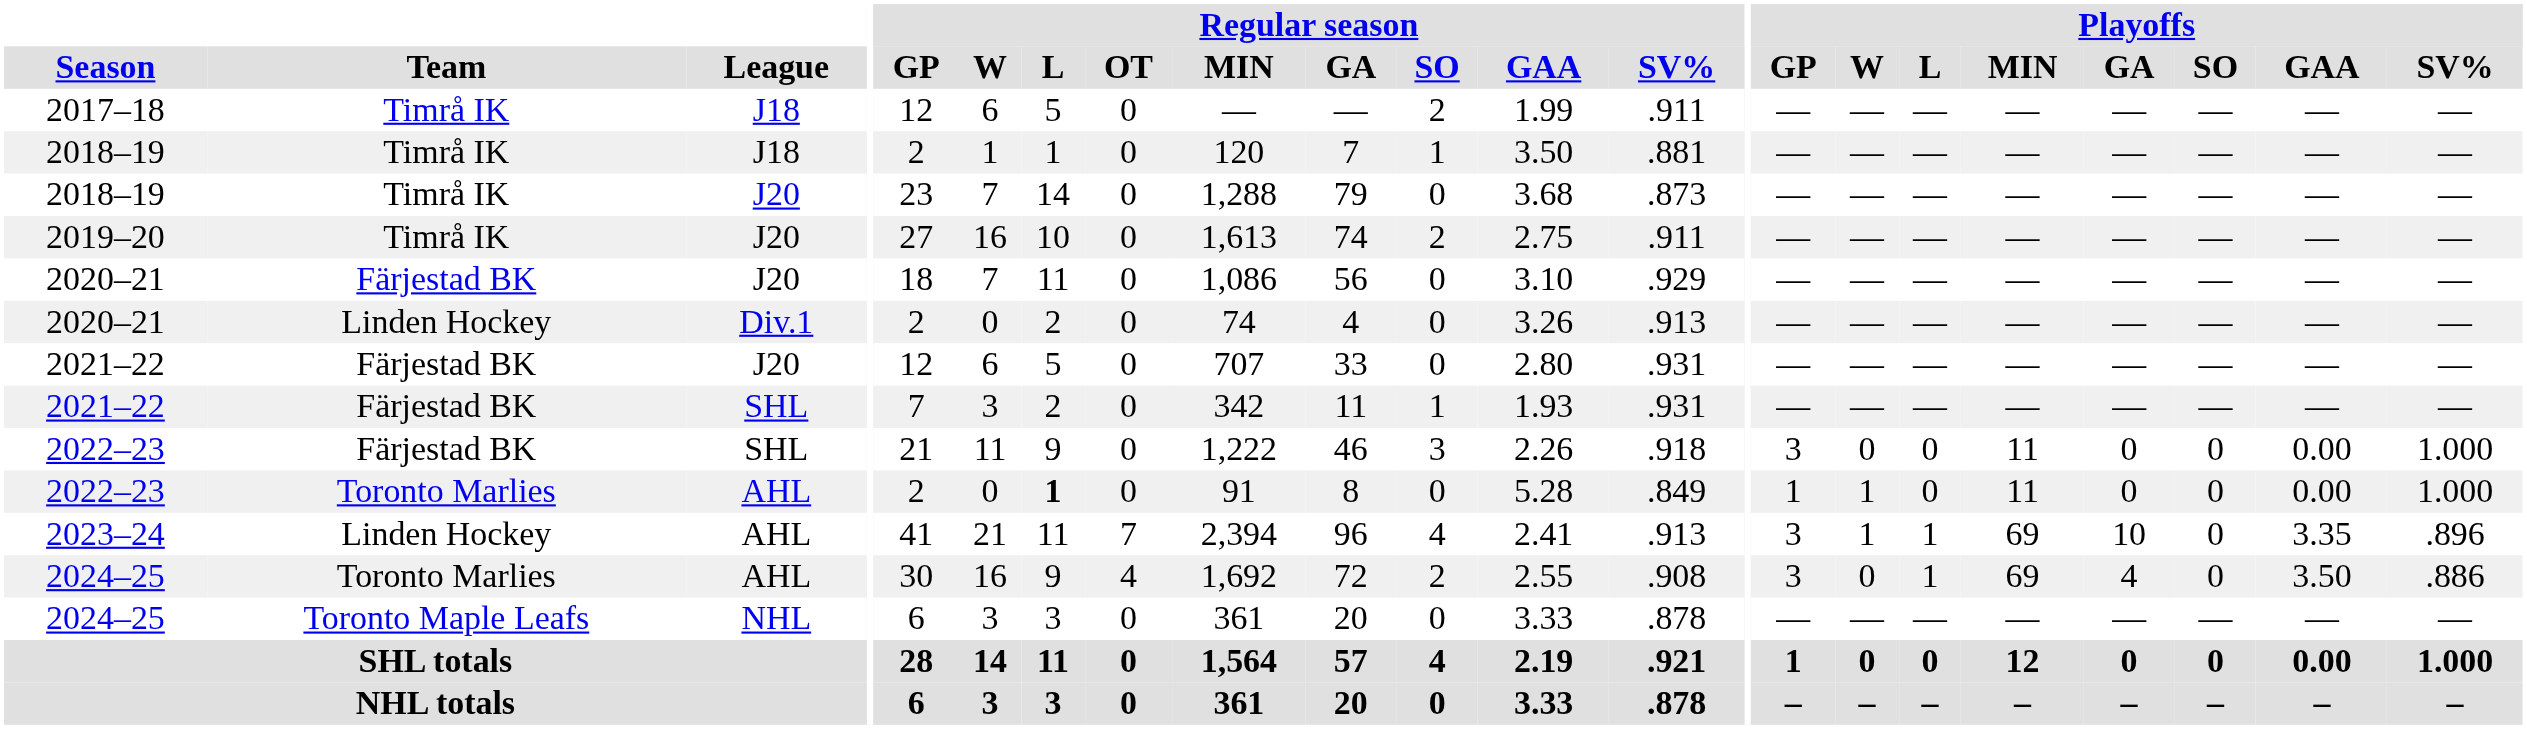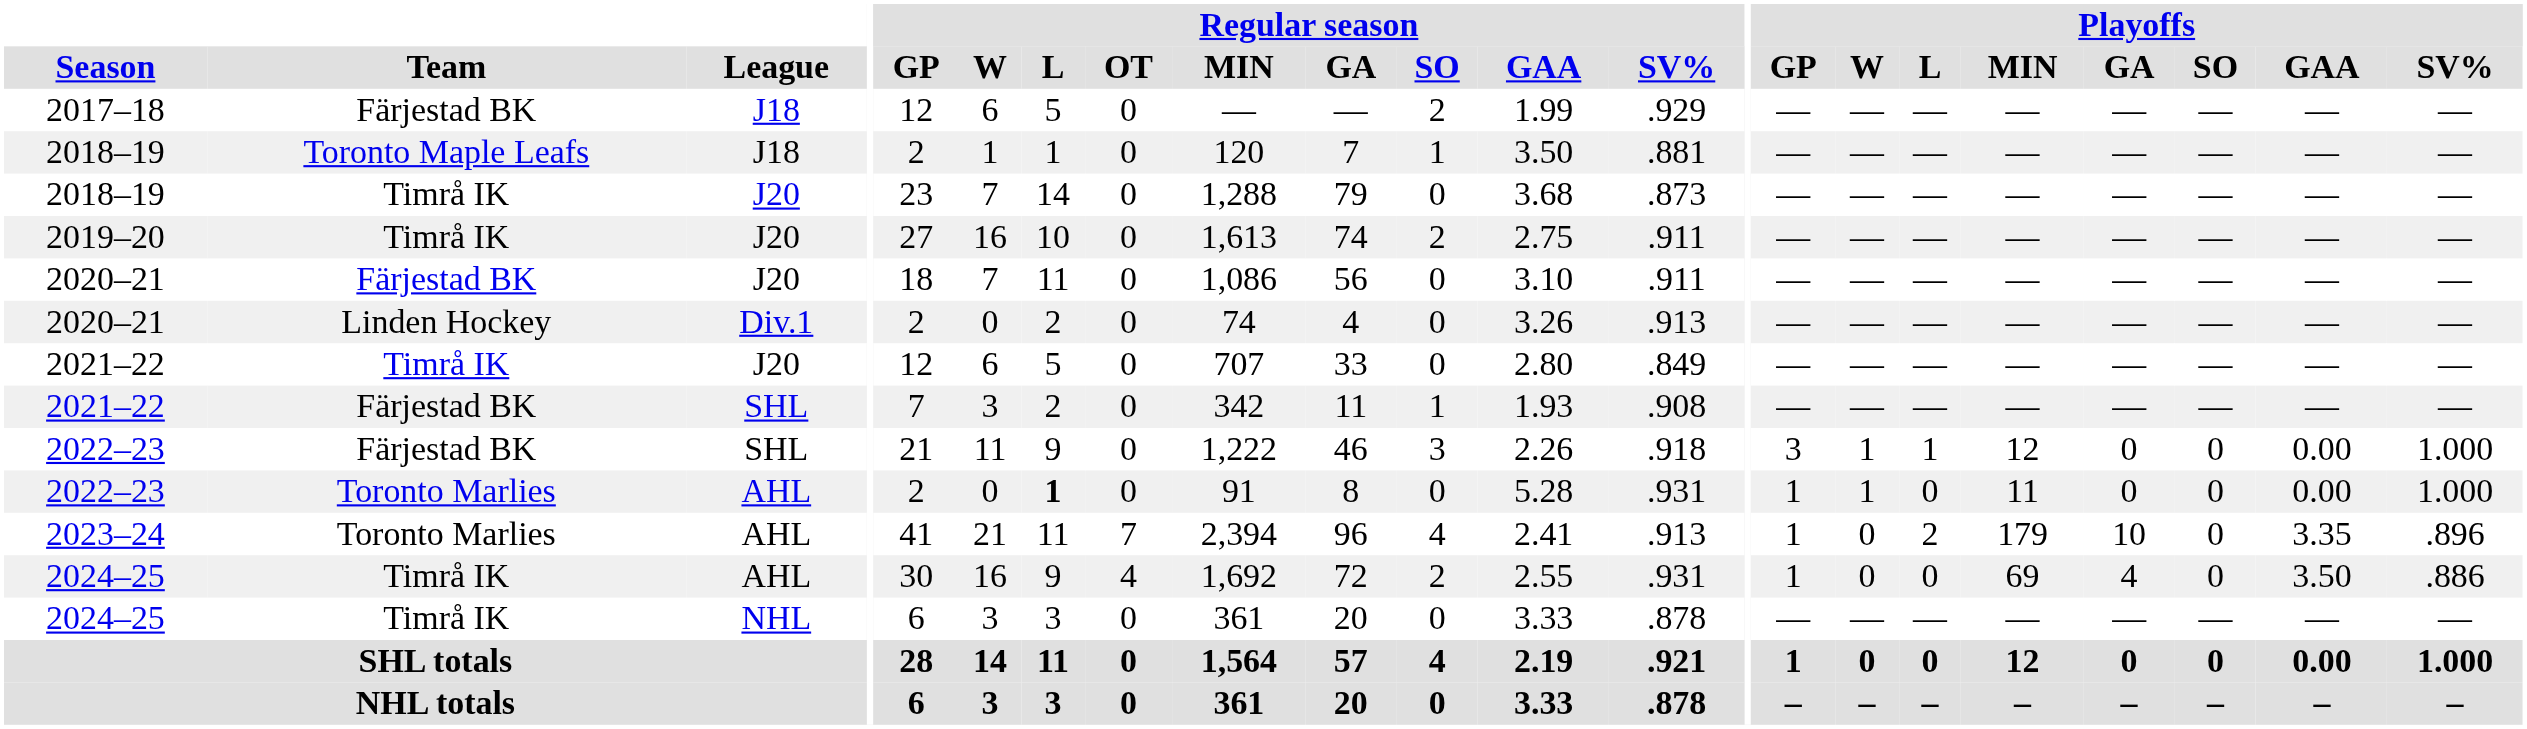 <table border="0" cellpadding="1" cellspacing="0" style="text-align:center; width:75%">
 <tr ALIGN="center" bgcolor="#e0e0e0">
 <th align="center" colspan="3" bgcolor="#ffffff"></th>
 <th align="center" rowspan="99" bgcolor="#ffffff"></th>
 <th align="center" colspan="9" bgcolor="#e0e0e0"><a href='#'>Regular season</a></th>
 <th align="center" rowspan="99" bgcolor="#ffffff"></th>
 <th align="center" colspan="8" bgcolor="#e0e0e0"><a href='#'>Playoffs</a></th>
 </tr>
 <tr ALIGN="center" bgcolor="#e0e0e0">
 <th><a href='#'>Season</a></th>
 <th>Team</th>
 <th>League</th>
 <th>GP</th>
 <th>W</th>
 <th>L</th>
 <th>OT</th>
 <th>MIN</th>
 <th>GA</th>
 <th><a href='#'>SO</a></th>
 <th><a href='#'>GAA</a></th>
 <th><a href='#'>SV%</a></th>
 <th>GP</th>
 <th>W</th>
 <th>L</th>
 <th>MIN</th>
 <th>GA</th>
 <th>SO</th>
 <th>GAA</th>
 <th>SV%</th>
 </tr>
 <tr>
 <td>2017–18</td>
-<td><a href='#'>Timrå IK</a></td>
+<td>Färjestad BK</td>
 <td><a href='#'>J18</a></td>
 <td>12</td>
 <td>6</td>
 <td>5</td>
 <td>0</td>
 <td>—</td>
 <td>—</td>
 <td>2</td>
 <td>1.99</td>
-<td>.911</td>
+<td>.929</td>
 <td>—</td>
 <td>—</td>
 <td>—</td>
 <td>—</td>
 <td>—</td>
 <td>—</td>
 <td>—</td>
 <td>—</td>
 </tr>
 <tr bgcolor="#f0f0f0">
 <td>2018–19</td>
-<td>Timrå IK</td>
+<td><a href='#'>Toronto Maple Leafs</a></td>
 <td>J18</td>
 <td>2</td>
 <td>1</td>
 <td>1</td>
 <td>0</td>
 <td>120</td>
 <td>7</td>
 <td>1</td>
 <td>3.50</td>
 <td>.881</td>
 <td>—</td>
 <td>—</td>
 <td>—</td>
 <td>—</td>
 <td>—</td>
 <td>—</td>
 <td>—</td>
 <td>—</td>
 </tr>
 <tr>
 <td>2018–19</td>
 <td>Timrå IK</td>
 <td><a href='#'>J20</a></td>
 <td>23</td>
 <td>7</td>
 <td>14</td>
 <td>0</td>
 <td>1,288</td>
 <td>79</td>
 <td>0</td>
 <td>3.68</td>
 <td>.873</td>
 <td>—</td>
 <td>—</td>
 <td>—</td>
 <td>—</td>
 <td>—</td>
 <td>—</td>
 <td>—</td>
 <td>—</td>
 </tr>
 <tr bgcolor="#f0f0f0">
 <td>2019–20</td>
 <td>Timrå IK</td>
 <td>J20</td>
 <td>27</td>
 <td>16</td>
 <td>10</td>
 <td>0</td>
 <td>1,613</td>
 <td>74</td>
 <td>2</td>
 <td>2.75</td>
 <td>.911</td>
 <td>—</td>
 <td>—</td>
 <td>—</td>
 <td>—</td>
 <td>—</td>
 <td>—</td>
 <td>—</td>
 <td>—</td>
 </tr>
 <tr>
 <td>2020–21</td>
 <td><a href='#'>Färjestad BK</a></td>
 <td>J20</td>
 <td>18</td>
 <td>7</td>
 <td>11</td>
 <td>0</td>
 <td>1,086</td>
 <td>56</td>
 <td>0</td>
 <td>3.10</td>
-<td>.929</td>
+<td>.911</td>
 <td>—</td>
 <td>—</td>
 <td>—</td>
 <td>—</td>
 <td>—</td>
 <td>—</td>
 <td>—</td>
 <td>—</td>
 </tr>
 <tr bgcolor="#f0f0f0">
 <td 2020-21 Hockeyettan season>2020–21</td>
 <td>Linden Hockey</td>
 <td><a href='#'>Div.1</a></td>
 <td>2</td>
 <td>0</td>
 <td>2</td>
 <td>0</td>
 <td>74</td>
 <td>4</td>
 <td>0</td>
 <td>3.26</td>
 <td>.913</td>
 <td>—</td>
 <td>—</td>
 <td>—</td>
 <td>—</td>
 <td>—</td>
 <td>—</td>
 <td>—</td>
 <td>—</td>
 </tr>
 <tr>
 <td>2021–22</td>
-<td>Färjestad BK</td>
+<td><a href='#'>Timrå IK</a></td>
 <td>J20</td>
 <td>12</td>
 <td>6</td>
 <td>5</td>
 <td>0</td>
 <td>707</td>
 <td>33</td>
 <td>0</td>
 <td>2.80</td>
-<td>.931</td>
+<td>.849</td>
 <td>—</td>
 <td>—</td>
 <td>—</td>
 <td>—</td>
 <td>—</td>
 <td>—</td>
 <td>—</td>
 <td>—</td>
 </tr>
 <tr bgcolor="#f0f0f0">
 <td><a href='#'>2021–22</a></td>
 <td>Färjestad BK</td>
 <td><a href='#'>SHL</a></td>
 <td>7</td>
 <td>3</td>
 <td>2</td>
 <td>0</td>
 <td>342</td>
 <td>11</td>
 <td>1</td>
 <td>1.93</td>
-<td>.931</td>
+<td>.908</td>
 <td>—</td>
 <td>—</td>
 <td>—</td>
 <td>—</td>
 <td>—</td>
 <td>—</td>
 <td>—</td>
 <td>—</td>
 </tr>
 <tr>
 <td><a href='#'>2022–23</a></td>
 <td>Färjestad BK</td>
 <td>SHL</td>
 <td>21</td>
 <td>11</td>
 <td>9</td>
 <td>0</td>
 <td>1,222</td>
 <td>46</td>
 <td>3</td>
 <td>2.26</td>
 <td>.918</td>
 <td>3</td>
-<td>0</td>
-<td>0</td>
-<td>11</td>
+<td>1</td>
+<td>1</td>
+<td>12</td>
 <td>0</td>
 <td>0</td>
 <td>0.00</td>
 <td>1.000</td>
 </tr>
 <tr bgcolor="#f0f0f0">
 <td><a href='#'>2022–23</a></td>
 <td><a href='#'>Toronto Marlies</a></td>
 <td><a href='#'>AHL</a></td>
 <td>2</td>
 <td>0</td>
 <td><strong>1</strong></td>
 <td>0</td>
 <td>91</td>
 <td>8</td>
 <td>0</td>
 <td>5.28</td>
-<td>.849</td>
+<td>.931</td>
 <td>1</td>
 <td>1</td>
 <td>0</td>
 <td>11</td>
 <td>0</td>
 <td>0</td>
 <td>0.00</td>
 <td>1.000</td>
 </tr>
 <tr>
 <td><a href='#'>2023–24</a></td>
-<td>Linden Hockey</td>
+<td>Toronto Marlies</td>
 <td>AHL</td>
 <td>41</td>
 <td>21</td>
 <td>11</td>
 <td>7</td>
 <td>2,394</td>
 <td>96</td>
 <td>4</td>
 <td>2.41</td>
 <td>.913</td>
-<td>3</td>
 <td>1</td>
-<td>1</td>
-<td>69</td>
+<td>0</td>
+<td>2</td>
+<td>179</td>
 <td>10</td>
 <td>0</td>
 <td>3.35</td>
 <td>.896</td>
 </tr>
 <tr bgcolor="#f0f0f0">
 <td><a href='#'>2024–25</a></td>
-<td>Toronto Marlies</td>
+<td>Timrå IK</td>
 <td>AHL</td>
 <td>30</td>
 <td>16</td>
 <td>9</td>
 <td>4</td>
 <td>1,692</td>
 <td>72</td>
 <td>2</td>
 <td>2.55</td>
-<td>.908</td>
-<td>3</td>
+<td>.931</td>
+<td>1</td>
 <td>0</td>
-<td>1</td>
+<td>0</td>
 <td>69</td>
 <td>4</td>
 <td>0</td>
 <td>3.50</td>
 <td>.886</td>
 </tr>
 <tr>
 <td><a href='#'>2024–25</a></td>
-<td><a href='#'>Toronto Maple Leafs</a></td>
+<td>Timrå IK</td>
 <td><a href='#'>NHL</a></td>
 <td>6</td>
 <td>3</td>
 <td>3</td>
 <td>0</td>
 <td>361</td>
 <td>20</td>
 <td>0</td>
 <td>3.33</td>
 <td>.878</td>
 <td>—</td>
 <td>—</td>
 <td>—</td>
 <td>—</td>
 <td>—</td>
 <td>—</td>
 <td>—</td>
 <td>—</td>
 </tr>
 <tr bgcolor="#e0e0e0">
 <th colspan=3>SHL totals</th>
 <th>28</th>
 <th>14</th>
 <th>11</th>
 <th>0</th>
 <th>1,564</th>
 <th>57</th>
 <th>4</th>
 <th>2.19</th>
 <th>.921</th>
 <th>1</th>
 <th>0</th>
 <th>0</th>
 <th>12</th>
 <th>0</th>
 <th>0</th>
 <th>0.00</th>
 <th>1.000</th>
 </tr>
 <tr bgcolor="#e0e0e0">
 <th colspan=3>NHL totals</th>
 <th>6</th>
 <th>3</th>
 <th>3</th>
 <th>0</th>
 <th>361</th>
 <th>20</th>
 <th>0</th>
 <th>3.33</th>
 <th>.878</th>
 <th>–</th>
 <th>–</th>
 <th>–</th>
 <th>–</th>
 <th>–</th>
 <th>–</th>
 <th>–</th>
 <th>–</th>
 </tr>
 </table>
